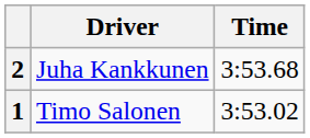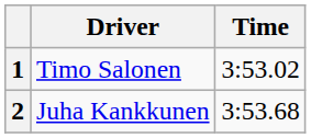 <table class="wikitable" style="font-size:95%">
 <tr>
 <th></th>
 <th>Driver</th>
 <th>Time</th>
 </tr>
 <tr>
+<th>1</th>
+<td> <a href='#'>Timo Salonen</a></td>
+<td>3:53.02</td>
+</tr>
+<tr>
 <th>2</th>
 <td> <a href='#'>Juha Kankkunen</a></td>
 <td>3:53.68</td>
 </tr>
-<tr>
-<th>1</th>
-<td> <a href='#'>Timo Salonen</a></td>
-<td>3:53.02</td>
-</tr>
 </table>
